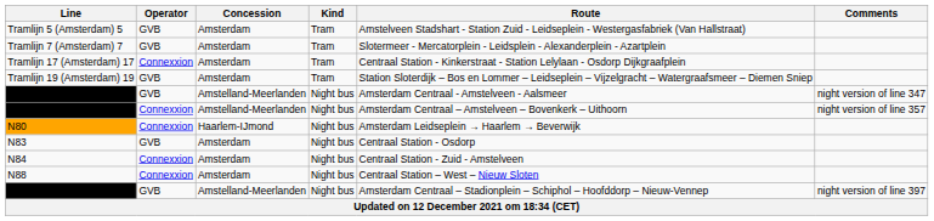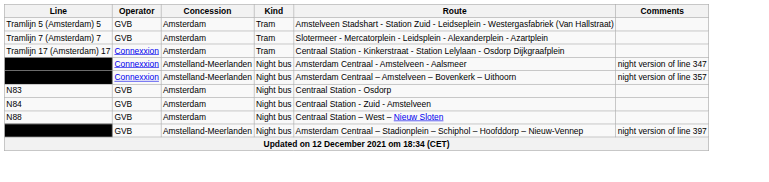 <table class="wikitable vatop" style="font-size:85%;">
 <tr>
 <th>Line</th>
 <th>Operator</th>
 <th>Concession</th>
 <th>Kind</th>
 <th>Route</th>
 <th>Comments</th>
 </tr>
 <tr>
 <td>Tramlijn 5 (Amsterdam) 5 </td>
 <td>GVB</td>
 <td>Amsterdam</td>
 <td>Tram</td>
 <td>Amstelveen Stadshart - Station Zuid - Leidseplein - Westergasfabriek (Van Hallstraat)</td>
 <td></td>
 </tr>
 <tr>
 <td>Tramlijn 7 (Amsterdam) 7 </td>
 <td>GVB</td>
 <td>Amsterdam</td>
 <td>Tram</td>
 <td>Slotermeer - Mercatorplein - Leidsplein - Alexanderplein - Azartplein</td>
 <td></td>
 </tr>
 <tr>
 <td>Tramlijn 17 (Amsterdam) 17 </td>
 <td><a href='#'>Connexxion</a></td>
 <td>Amsterdam</td>
 <td>Tram</td>
 <td>Centraal Station - Kinkerstraat - Station Lelylaan - Osdorp Dijkgraafplein</td>
 <td></td>
 </tr>
 <tr>
-<td>Tramlijn 19 (Amsterdam) 19 </td>
-<td>GVB</td>
-<td>Amsterdam</td>
-<td>Tram</td>
-<td>Station Sloterdijk – Bos en Lommer – Leidseplein – Vijzelgracht – Watergraafsmeer – Diemen Sniep</td>
-<td></td>
-</tr>
-<tr>
 <td bgcolor="black"><span>N47</span></td>
-<td>GVB</td>
+<td><a href='#'>Connexxion</a></td>
 <td>Amstelland-Meerlanden</td>
 <td>Night bus</td>
 <td>Amsterdam Centraal - Amstelveen - Aalsmeer</td>
 <td>night version of line 347</td>
 </tr>
 <tr>
 <td bgcolor="black"><span>N57</span></td>
 <td><a href='#'>Connexxion</a></td>
 <td>Amstelland-Meerlanden</td>
 <td>Night bus</td>
 <td>Amsterdam Centraal – Amstelveen – Bovenkerk – Uithoorn</td>
 <td>night version of line 357</td>
 </tr>
 <tr>
-<td bgcolor="orange">N80</td>
-<td><a href='#'>Connexxion</a></td>
-<td>Haarlem-IJmond</td>
-<td>Night bus</td>
-<td>Amsterdam Leidseplein → Haarlem → Beverwijk</td>
-<td></td>
-</tr>
-<tr>
 <td>N83</td>
 <td>GVB</td>
 <td>Amsterdam</td>
 <td>Night bus</td>
 <td>Centraal Station - Osdorp</td>
 <td></td>
 </tr>
 <tr>
 <td>N84</td>
-<td><a href='#'>Connexxion</a></td>
+<td>GVB</td>
 <td>Amsterdam</td>
 <td>Night bus</td>
 <td>Centraal Station - Zuid - Amstelveen</td>
 <td></td>
 </tr>
 <tr>
 <td>N88</td>
-<td><a href='#'>Connexxion</a></td>
+<td>GVB</td>
 <td>Amsterdam</td>
 <td>Night bus</td>
 <td>Centraal Station – West – <a href='#'>Nieuw Sloten</a></td>
 <td></td>
 </tr>
 <tr>
 <td bgcolor=black><span>N97</span></td>
 <td>GVB</td>
 <td>Amstelland-Meerlanden</td>
 <td>Night bus</td>
 <td>Amsterdam Centraal – Stadionplein – Schiphol – Hoofddorp – Nieuw-Vennep</td>
 <td>night version of line 397</td>
 </tr>
 <tr>
 <th colspan="6">Updated on 12 December 2021 om 18:34 (CET)</th>
 </tr>
 </table>
